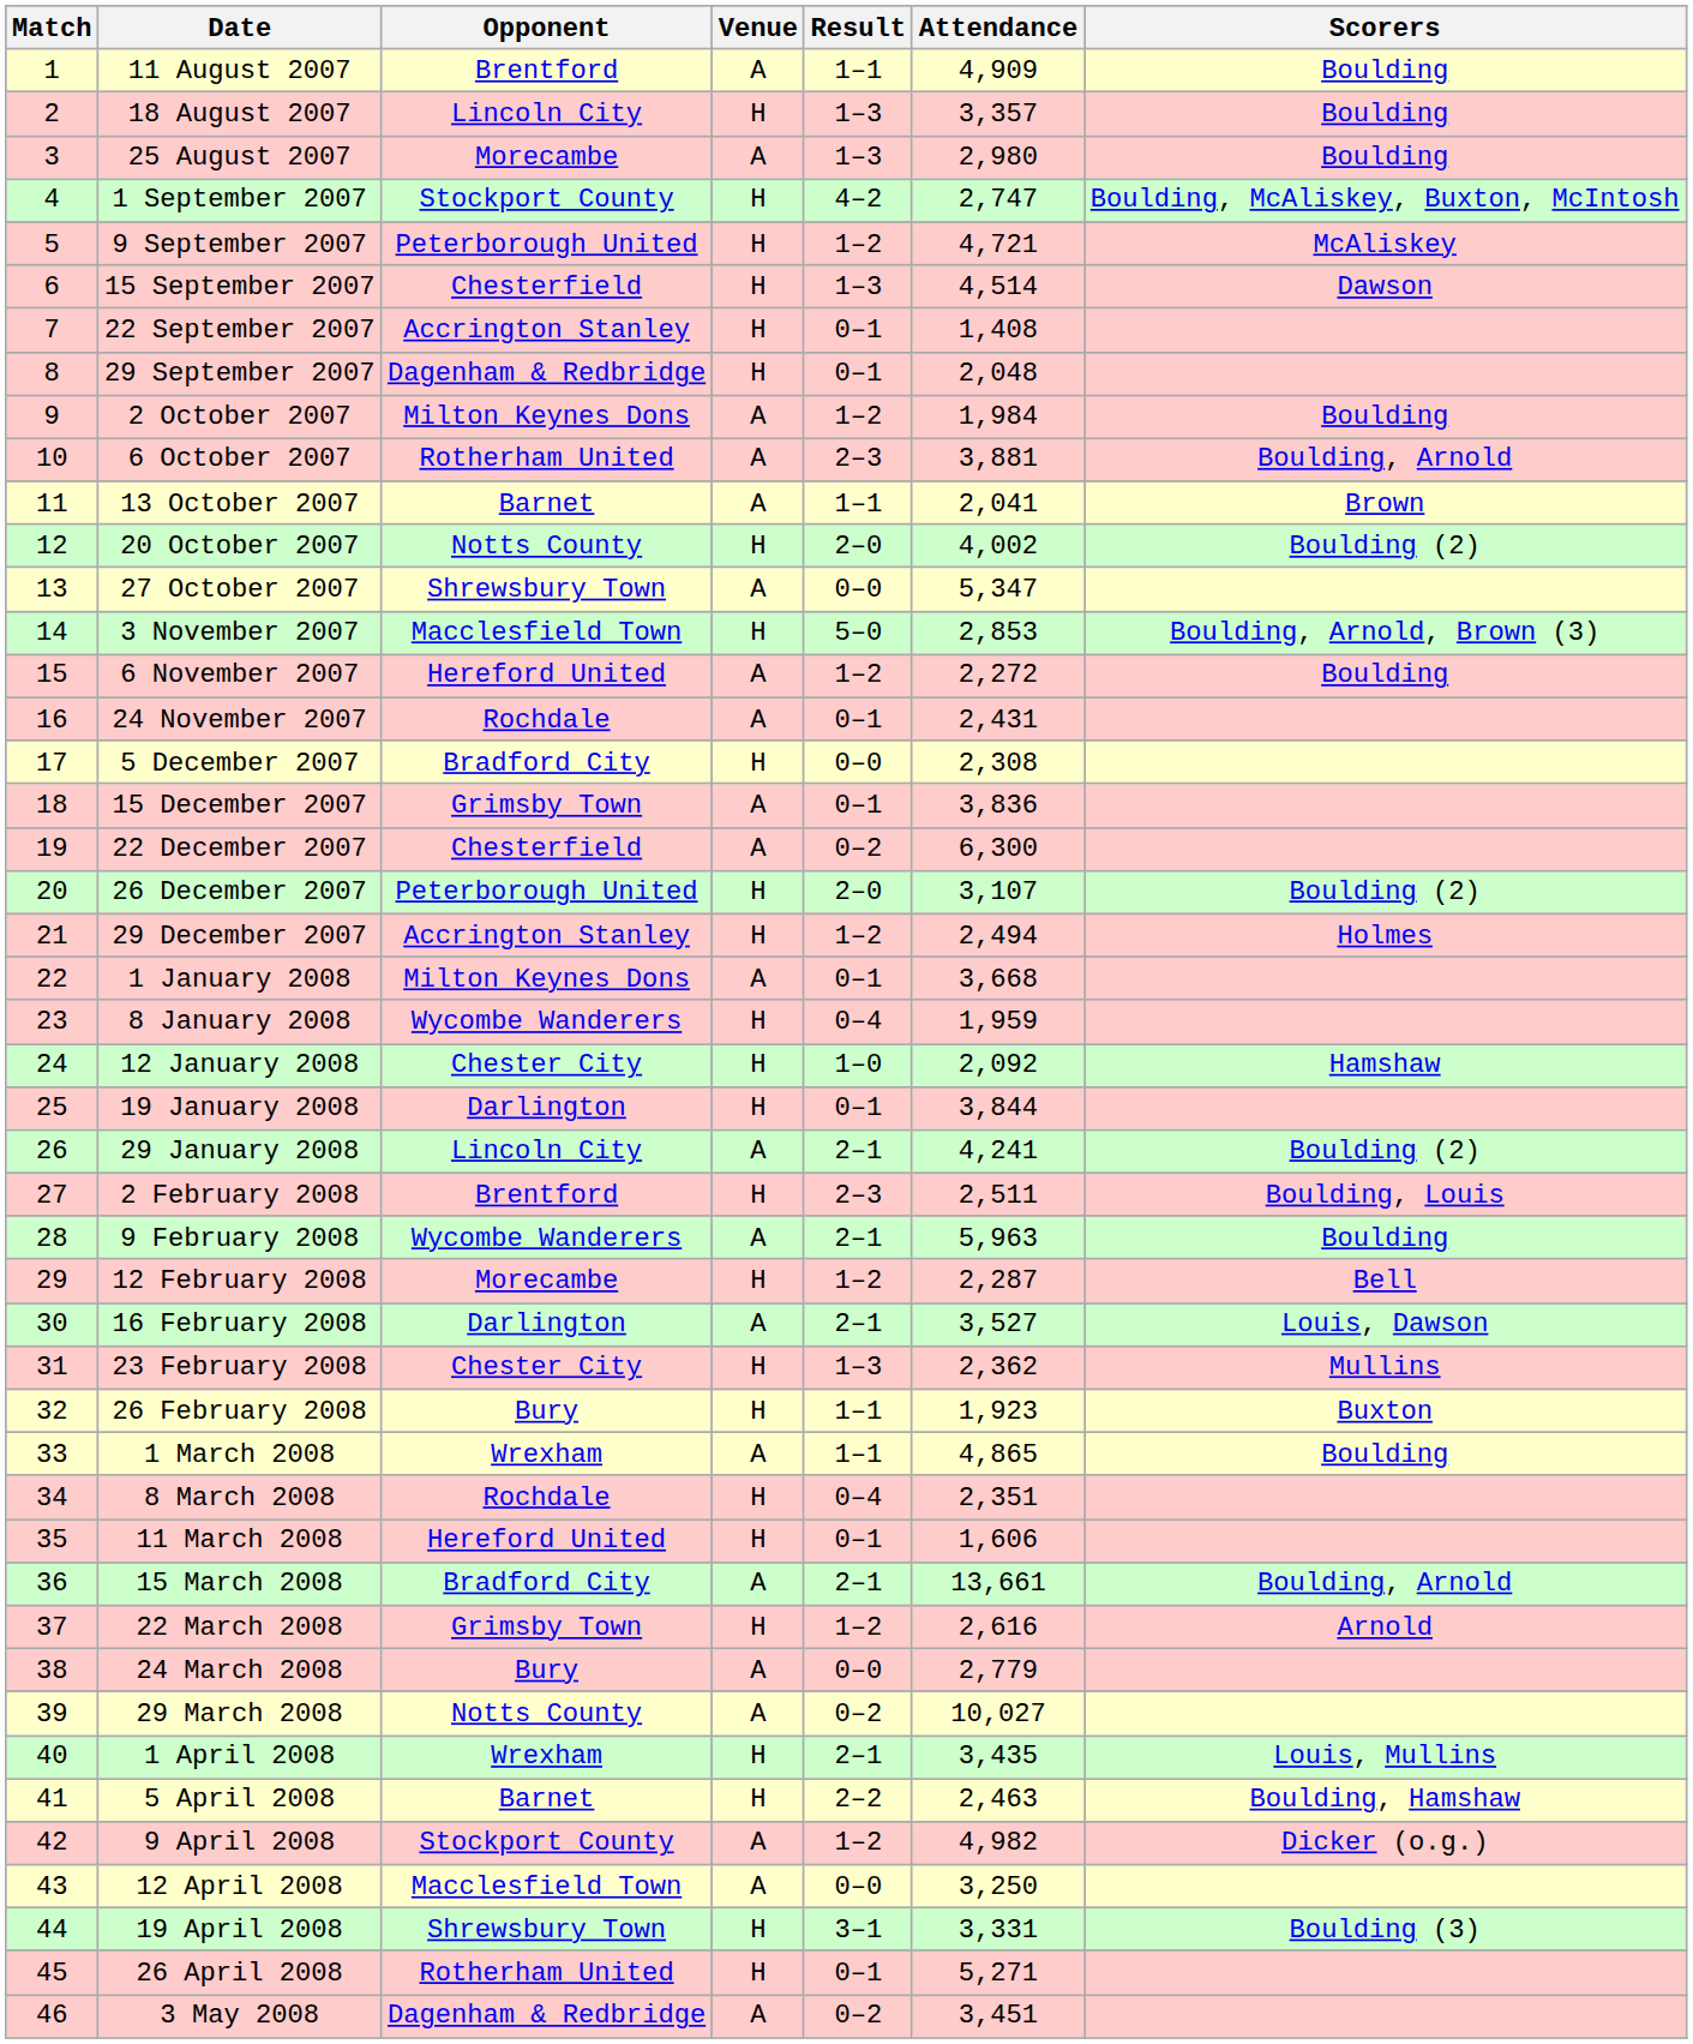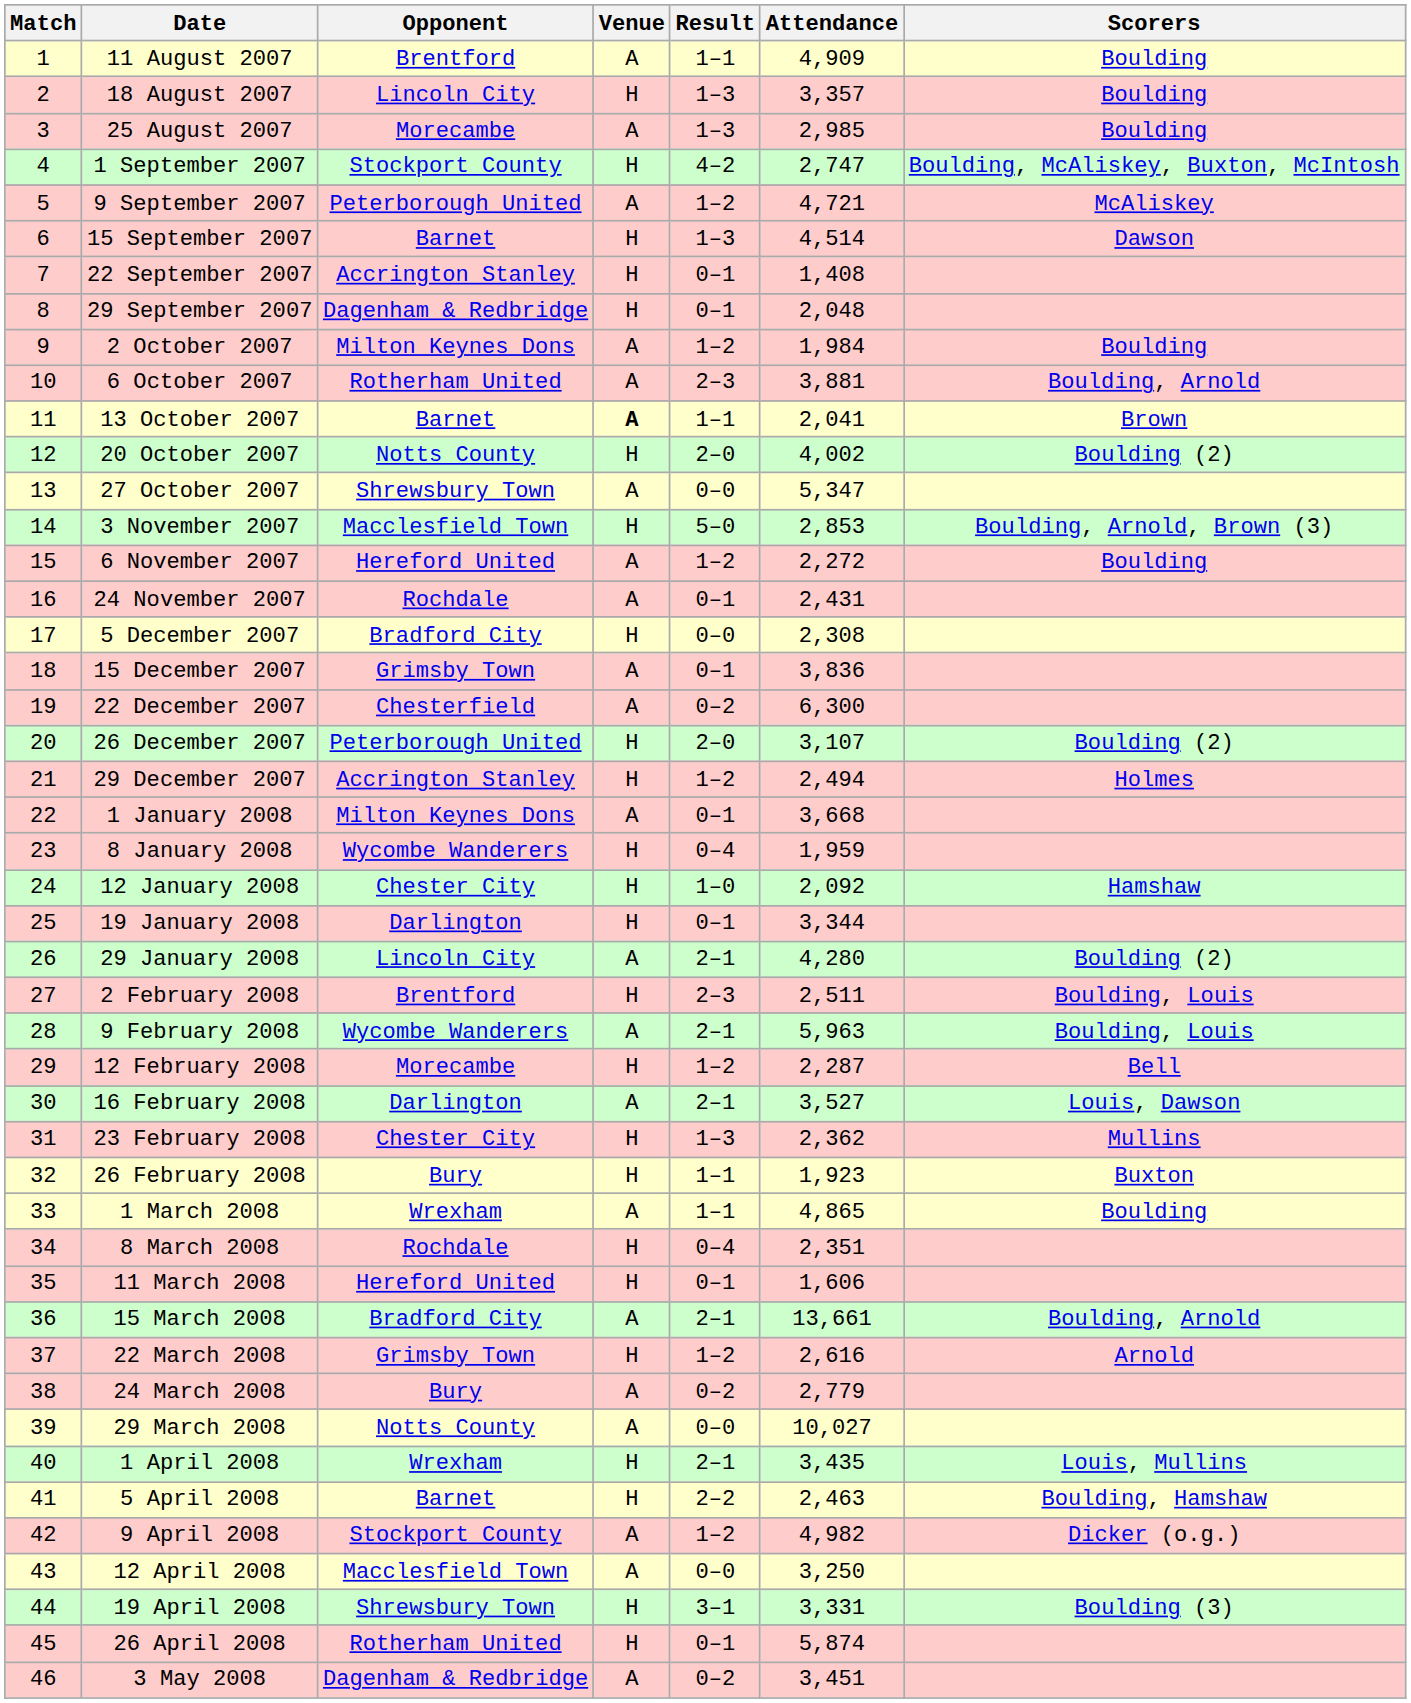 <table class="wikitable " style="font-size:100%; text-align:center">
 <tr>
 <th>Match</th>
 <th>Date</th>
 <th>Opponent</th>
 <th>Venue</th>
 <th>Result</th>
 <th>Attendance</th>
 <th>Scorers</th>
 </tr>
 <tr style="background: #FFFFCC;">
 <td>1</td>
 <td>11 August 2007</td>
 <td><a href='#'>Brentford</a></td>
 <td>A</td>
 <td>1–1</td>
 <td>4,909</td>
 <td><a href='#'>Boulding</a></td>
 </tr>
 <tr style="background: #FFCCCC;">
 <td>2</td>
 <td>18 August 2007</td>
 <td><a href='#'>Lincoln City</a></td>
 <td>H</td>
 <td>1–3</td>
 <td>3,357</td>
 <td><a href='#'>Boulding</a></td>
 </tr>
 <tr style="background: #FFCCCC;">
 <td>3</td>
 <td>25 August 2007</td>
 <td><a href='#'>Morecambe</a></td>
 <td>A</td>
 <td>1–3</td>
-<td>2,980</td>
+<td>2,985</td>
 <td><a href='#'>Boulding</a></td>
 </tr>
 <tr style="background: #CCFFCC;">
 <td>4</td>
 <td>1 September 2007</td>
 <td><a href='#'>Stockport County</a></td>
 <td>H</td>
 <td>4–2</td>
 <td>2,747</td>
 <td><a href='#'>Boulding</a>, <a href='#'>McAliskey</a>, <a href='#'>Buxton</a>, <a href='#'>McIntosh</a></td>
 </tr>
 <tr style="background: #FFCCCC;">
 <td>5</td>
 <td>9 September 2007</td>
 <td><a href='#'>Peterborough United</a></td>
-<td>H</td>
+<td>A</td>
 <td>1–2</td>
 <td>4,721</td>
 <td><a href='#'>McAliskey</a></td>
 </tr>
 <tr style="background: #FFCCCC;">
 <td>6</td>
 <td>15 September 2007</td>
-<td><a href='#'>Chesterfield</a></td>
+<td><a href='#'>Barnet</a></td>
 <td>H</td>
 <td>1–3</td>
 <td>4,514</td>
 <td><a href='#'>Dawson</a></td>
 </tr>
 <tr style="background: #FFCCCC;">
 <td>7</td>
 <td>22 September 2007</td>
 <td><a href='#'>Accrington Stanley</a></td>
 <td>H</td>
 <td>0–1</td>
 <td>1,408</td>
 <td></td>
 </tr>
 <tr style="background: #FFCCCC;">
 <td>8</td>
 <td>29 September 2007</td>
 <td><a href='#'>Dagenham & Redbridge</a></td>
 <td>H</td>
 <td>0–1</td>
 <td>2,048</td>
 <td></td>
 </tr>
 <tr style="background: #FFCCCC;">
 <td>9</td>
 <td>2 October 2007</td>
 <td><a href='#'>Milton Keynes Dons</a></td>
 <td>A</td>
 <td>1–2</td>
 <td>1,984</td>
 <td><a href='#'>Boulding</a></td>
 </tr>
 <tr style="background: #FFCCCC;">
 <td>10</td>
 <td>6 October 2007</td>
 <td><a href='#'>Rotherham United</a></td>
 <td>A</td>
 <td>2–3</td>
 <td>3,881</td>
 <td><a href='#'>Boulding</a>, <a href='#'>Arnold</a></td>
 </tr>
 <tr style="background: #FFFFCC;">
 <td>11</td>
 <td>13 October 2007</td>
 <td><a href='#'>Barnet</a></td>
-<td>A</td>
+<td><strong>A</strong></td>
 <td>1–1</td>
 <td>2,041</td>
 <td><a href='#'>Brown</a></td>
 </tr>
 <tr style="background: #CCFFCC;">
 <td>12</td>
 <td>20 October 2007</td>
 <td><a href='#'>Notts County</a></td>
 <td>H</td>
 <td>2–0</td>
 <td>4,002</td>
 <td><a href='#'>Boulding</a> (2)</td>
 </tr>
 <tr style="background: #FFFFCC;">
 <td>13</td>
 <td>27 October 2007</td>
 <td><a href='#'>Shrewsbury Town</a></td>
 <td>A</td>
 <td>0–0</td>
 <td>5,347</td>
 <td></td>
 </tr>
 <tr style="background: #CCFFCC;">
 <td>14</td>
 <td>3 November 2007</td>
 <td><a href='#'>Macclesfield Town</a></td>
 <td>H</td>
 <td>5–0</td>
 <td>2,853</td>
 <td><a href='#'>Boulding</a>, <a href='#'>Arnold</a>, <a href='#'>Brown</a> (3)</td>
 </tr>
 <tr style="background: #FFCCCC;">
 <td>15</td>
 <td>6 November 2007</td>
 <td><a href='#'>Hereford United</a></td>
 <td>A</td>
 <td>1–2</td>
 <td>2,272</td>
 <td><a href='#'>Boulding</a></td>
 </tr>
 <tr style="background: #FFCCCC;">
 <td>16</td>
 <td>24 November 2007</td>
 <td><a href='#'>Rochdale</a></td>
 <td>A</td>
 <td>0–1</td>
 <td>2,431</td>
 <td></td>
 </tr>
 <tr style="background: #FFFFCC;">
 <td>17</td>
 <td>5 December 2007</td>
 <td><a href='#'>Bradford City</a></td>
 <td>H</td>
 <td>0–0</td>
 <td>2,308</td>
 <td></td>
 </tr>
 <tr style="background: #FFCCCC;">
 <td>18</td>
 <td>15 December 2007</td>
 <td><a href='#'>Grimsby Town</a></td>
 <td>A</td>
 <td>0–1</td>
 <td>3,836</td>
 <td></td>
 </tr>
 <tr style="background: #FFCCCC;">
 <td>19</td>
 <td>22 December 2007</td>
 <td><a href='#'>Chesterfield</a></td>
 <td>A</td>
 <td>0–2</td>
 <td>6,300</td>
 <td></td>
 </tr>
 <tr style="background: #CCFFCC;">
 <td>20</td>
 <td>26 December 2007</td>
 <td><a href='#'>Peterborough United</a></td>
 <td>H</td>
 <td>2–0</td>
 <td>3,107</td>
 <td><a href='#'>Boulding</a> (2)</td>
 </tr>
 <tr style="background: #FFCCCC;">
 <td>21</td>
 <td>29 December 2007</td>
 <td><a href='#'>Accrington Stanley</a></td>
 <td>H</td>
 <td>1–2</td>
 <td>2,494</td>
 <td><a href='#'>Holmes</a></td>
 </tr>
 <tr style="background: #FFCCCC;">
 <td>22</td>
 <td>1 January 2008</td>
 <td><a href='#'>Milton Keynes Dons</a></td>
 <td>A</td>
 <td>0–1</td>
 <td>3,668</td>
 <td></td>
 </tr>
 <tr style="background: #FFCCCC;">
 <td>23</td>
 <td>8 January 2008</td>
 <td><a href='#'>Wycombe Wanderers</a></td>
 <td>H</td>
 <td>0–4</td>
 <td>1,959</td>
 <td></td>
 </tr>
 <tr style="background: #CCFFCC;">
 <td>24</td>
 <td>12 January 2008</td>
 <td><a href='#'>Chester City</a></td>
 <td>H</td>
 <td>1–0</td>
 <td>2,092</td>
 <td><a href='#'>Hamshaw</a></td>
 </tr>
 <tr style="background: #FFCCCC;">
 <td>25</td>
 <td>19 January 2008</td>
 <td><a href='#'>Darlington</a></td>
 <td>H</td>
 <td>0–1</td>
-<td>3,844</td>
+<td>3,344</td>
 <td></td>
 </tr>
 <tr style="background: #CCFFCC;">
 <td>26</td>
 <td>29 January 2008</td>
 <td><a href='#'>Lincoln City</a></td>
 <td>A</td>
 <td>2–1</td>
-<td>4,241</td>
+<td>4,280</td>
 <td><a href='#'>Boulding</a> (2)</td>
 </tr>
 <tr style="background: #FFCCCC;">
 <td>27</td>
 <td>2 February 2008</td>
 <td><a href='#'>Brentford</a></td>
 <td>H</td>
 <td>2–3</td>
 <td>2,511</td>
 <td><a href='#'>Boulding</a>, <a href='#'>Louis</a></td>
 </tr>
 <tr style="background: #CCFFCC;">
 <td>28</td>
 <td>9 February 2008</td>
 <td><a href='#'>Wycombe Wanderers</a></td>
 <td>A</td>
 <td>2–1</td>
 <td>5,963</td>
-<td><a href='#'>Boulding</a></td>
+<td><a href='#'>Boulding</a>, <a href='#'>Louis</a></td>
 </tr>
 <tr style="background: #FFCCCC;">
 <td>29</td>
 <td>12 February 2008</td>
 <td><a href='#'>Morecambe</a></td>
 <td>H</td>
 <td>1–2</td>
 <td>2,287</td>
 <td><a href='#'>Bell</a></td>
 </tr>
 <tr style="background: #CCFFCC;">
 <td>30</td>
 <td>16 February 2008</td>
 <td><a href='#'>Darlington</a></td>
 <td>A</td>
 <td>2–1</td>
 <td>3,527</td>
 <td><a href='#'>Louis</a>, <a href='#'>Dawson</a></td>
 </tr>
 <tr style="background: #FFCCCC;">
 <td>31</td>
 <td>23 February 2008</td>
 <td><a href='#'>Chester City</a></td>
 <td>H</td>
 <td>1–3</td>
 <td>2,362</td>
 <td><a href='#'>Mullins</a></td>
 </tr>
 <tr style="background: #FFFFCC;">
 <td>32</td>
 <td>26 February 2008</td>
 <td><a href='#'>Bury</a></td>
 <td>H</td>
 <td>1–1</td>
 <td>1,923</td>
 <td><a href='#'>Buxton</a></td>
 </tr>
 <tr style="background: #FFFFCC;">
 <td>33</td>
 <td>1 March 2008</td>
 <td><a href='#'>Wrexham</a></td>
 <td>A</td>
 <td>1–1</td>
 <td>4,865</td>
 <td><a href='#'>Boulding</a></td>
 </tr>
 <tr style="background: #FFCCCC;">
 <td>34</td>
 <td>8 March 2008</td>
 <td><a href='#'>Rochdale</a></td>
 <td>H</td>
 <td>0–4</td>
 <td>2,351</td>
 <td></td>
 </tr>
 <tr style="background: #FFCCCC;">
 <td>35</td>
 <td>11 March 2008</td>
 <td><a href='#'>Hereford United</a></td>
 <td>H</td>
 <td>0–1</td>
 <td>1,606</td>
 <td></td>
 </tr>
 <tr style="background: #CCFFCC;">
 <td>36</td>
 <td>15 March 2008</td>
 <td><a href='#'>Bradford City</a></td>
 <td>A</td>
 <td>2–1</td>
 <td>13,661</td>
 <td><a href='#'>Boulding</a>, <a href='#'>Arnold</a></td>
 </tr>
 <tr style="background: #FFCCCC;">
 <td>37</td>
 <td>22 March 2008</td>
 <td><a href='#'>Grimsby Town</a></td>
 <td>H</td>
 <td>1–2</td>
 <td>2,616</td>
 <td><a href='#'>Arnold</a></td>
 </tr>
 <tr style="background: #FFCCCC;">
 <td>38</td>
 <td>24 March 2008</td>
 <td><a href='#'>Bury</a></td>
 <td>A</td>
-<td>0–0</td>
+<td>0–2</td>
 <td>2,779</td>
 <td></td>
 </tr>
 <tr style="background: #FFFFCC;">
 <td>39</td>
 <td>29 March 2008</td>
 <td><a href='#'>Notts County</a></td>
 <td>A</td>
-<td>0–2</td>
+<td>0–0</td>
 <td>10,027</td>
 <td></td>
 </tr>
 <tr style="background: #CCFFCC;">
 <td>40</td>
 <td>1 April 2008</td>
 <td><a href='#'>Wrexham</a></td>
 <td>H</td>
 <td>2–1</td>
 <td>3,435</td>
 <td><a href='#'>Louis</a>, <a href='#'>Mullins</a></td>
 </tr>
 <tr style="background: #FFFFCC;">
 <td>41</td>
 <td>5 April 2008</td>
 <td><a href='#'>Barnet</a></td>
 <td>H</td>
 <td>2–2</td>
 <td>2,463</td>
 <td><a href='#'>Boulding</a>, <a href='#'>Hamshaw</a></td>
 </tr>
 <tr style="background: #FFCCCC;">
 <td>42</td>
 <td>9 April 2008</td>
 <td><a href='#'>Stockport County</a></td>
 <td>A</td>
 <td>1–2</td>
 <td>4,982</td>
 <td><a href='#'>Dicker</a> (o.g.)</td>
 </tr>
 <tr style="background: #FFFFCC;">
 <td>43</td>
 <td>12 April 2008</td>
 <td><a href='#'>Macclesfield Town</a></td>
 <td>A</td>
 <td>0–0</td>
 <td>3,250</td>
 <td></td>
 </tr>
 <tr style="background: #CCFFCC;">
 <td>44</td>
 <td>19 April 2008</td>
 <td><a href='#'>Shrewsbury Town</a></td>
 <td>H</td>
 <td>3–1</td>
 <td>3,331</td>
 <td><a href='#'>Boulding</a> (3)</td>
 </tr>
 <tr style="background: #FFCCCC;">
 <td>45</td>
 <td>26 April 2008</td>
 <td><a href='#'>Rotherham United</a></td>
 <td>H</td>
 <td>0–1</td>
-<td>5,271</td>
+<td>5,874</td>
 <td></td>
 </tr>
 <tr style="background: #FFCCCC;">
 <td>46</td>
 <td>3 May 2008</td>
 <td><a href='#'>Dagenham & Redbridge</a></td>
 <td>A</td>
 <td>0–2</td>
 <td>3,451</td>
 <td></td>
 </tr>
 </table>
